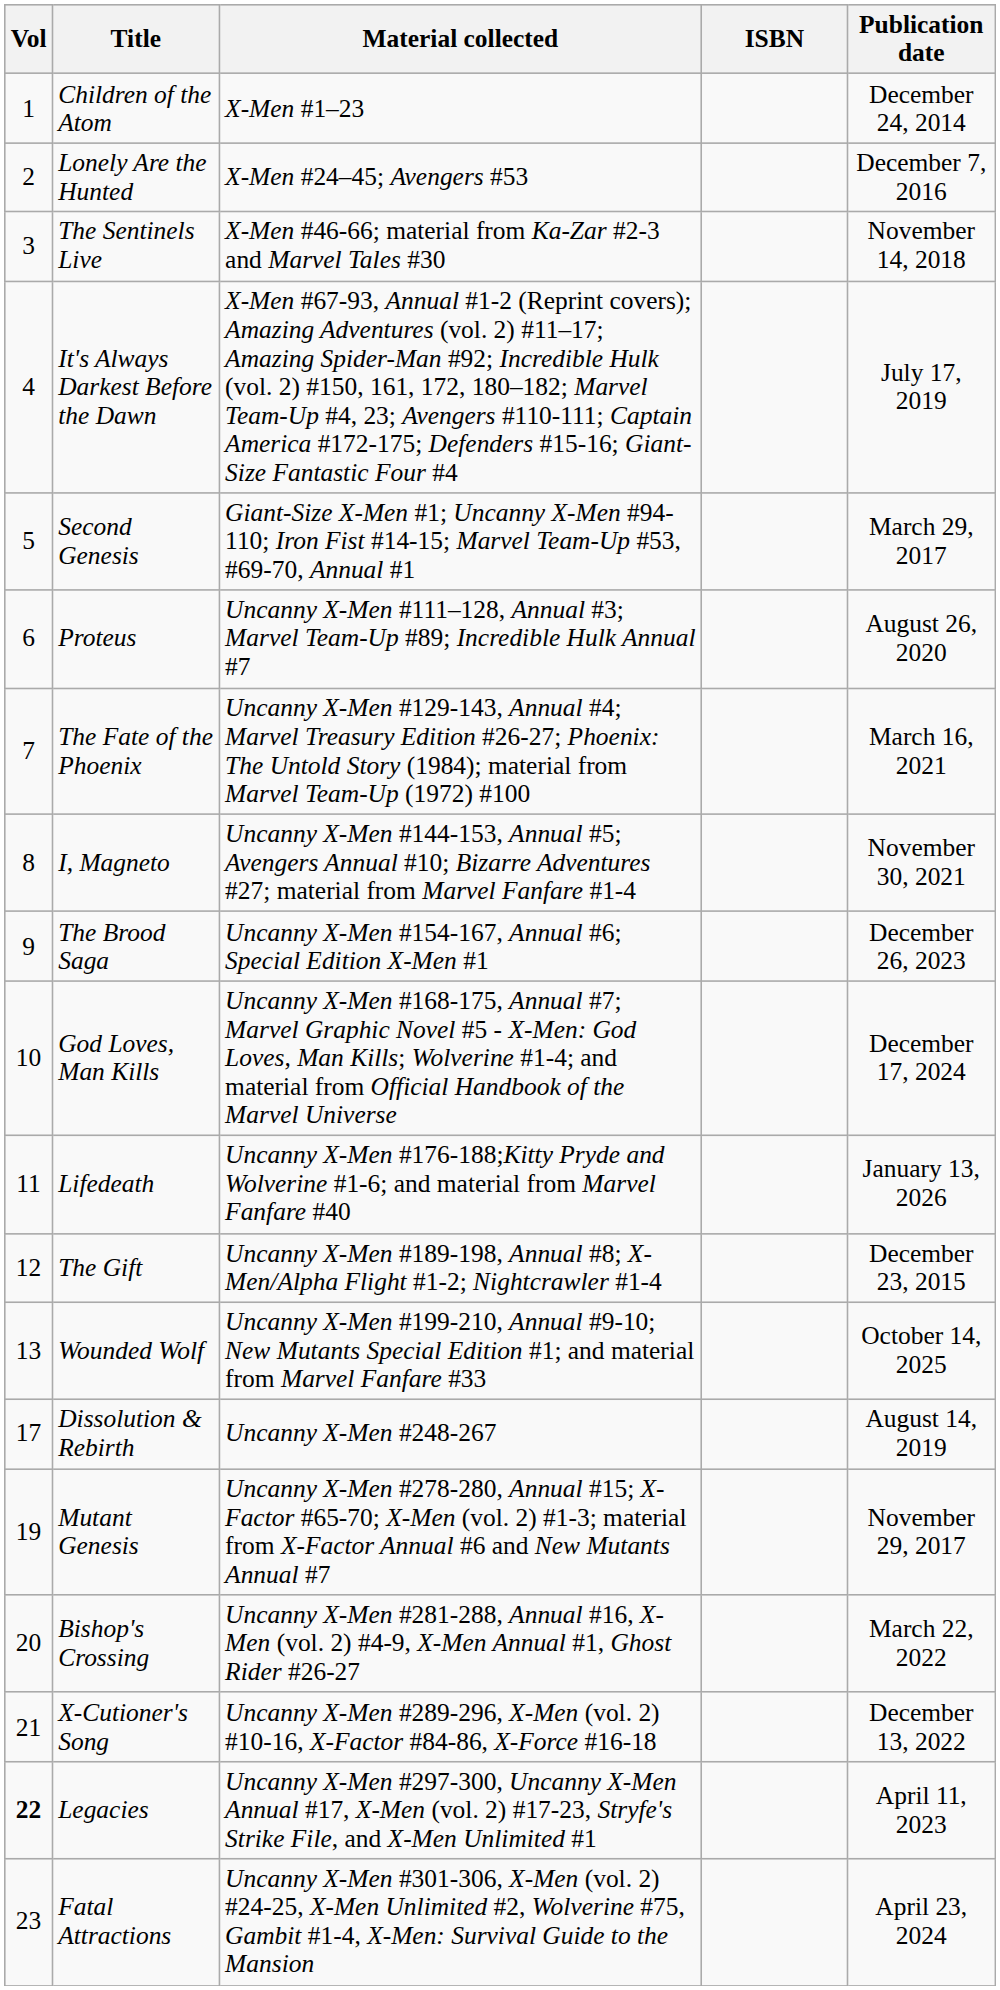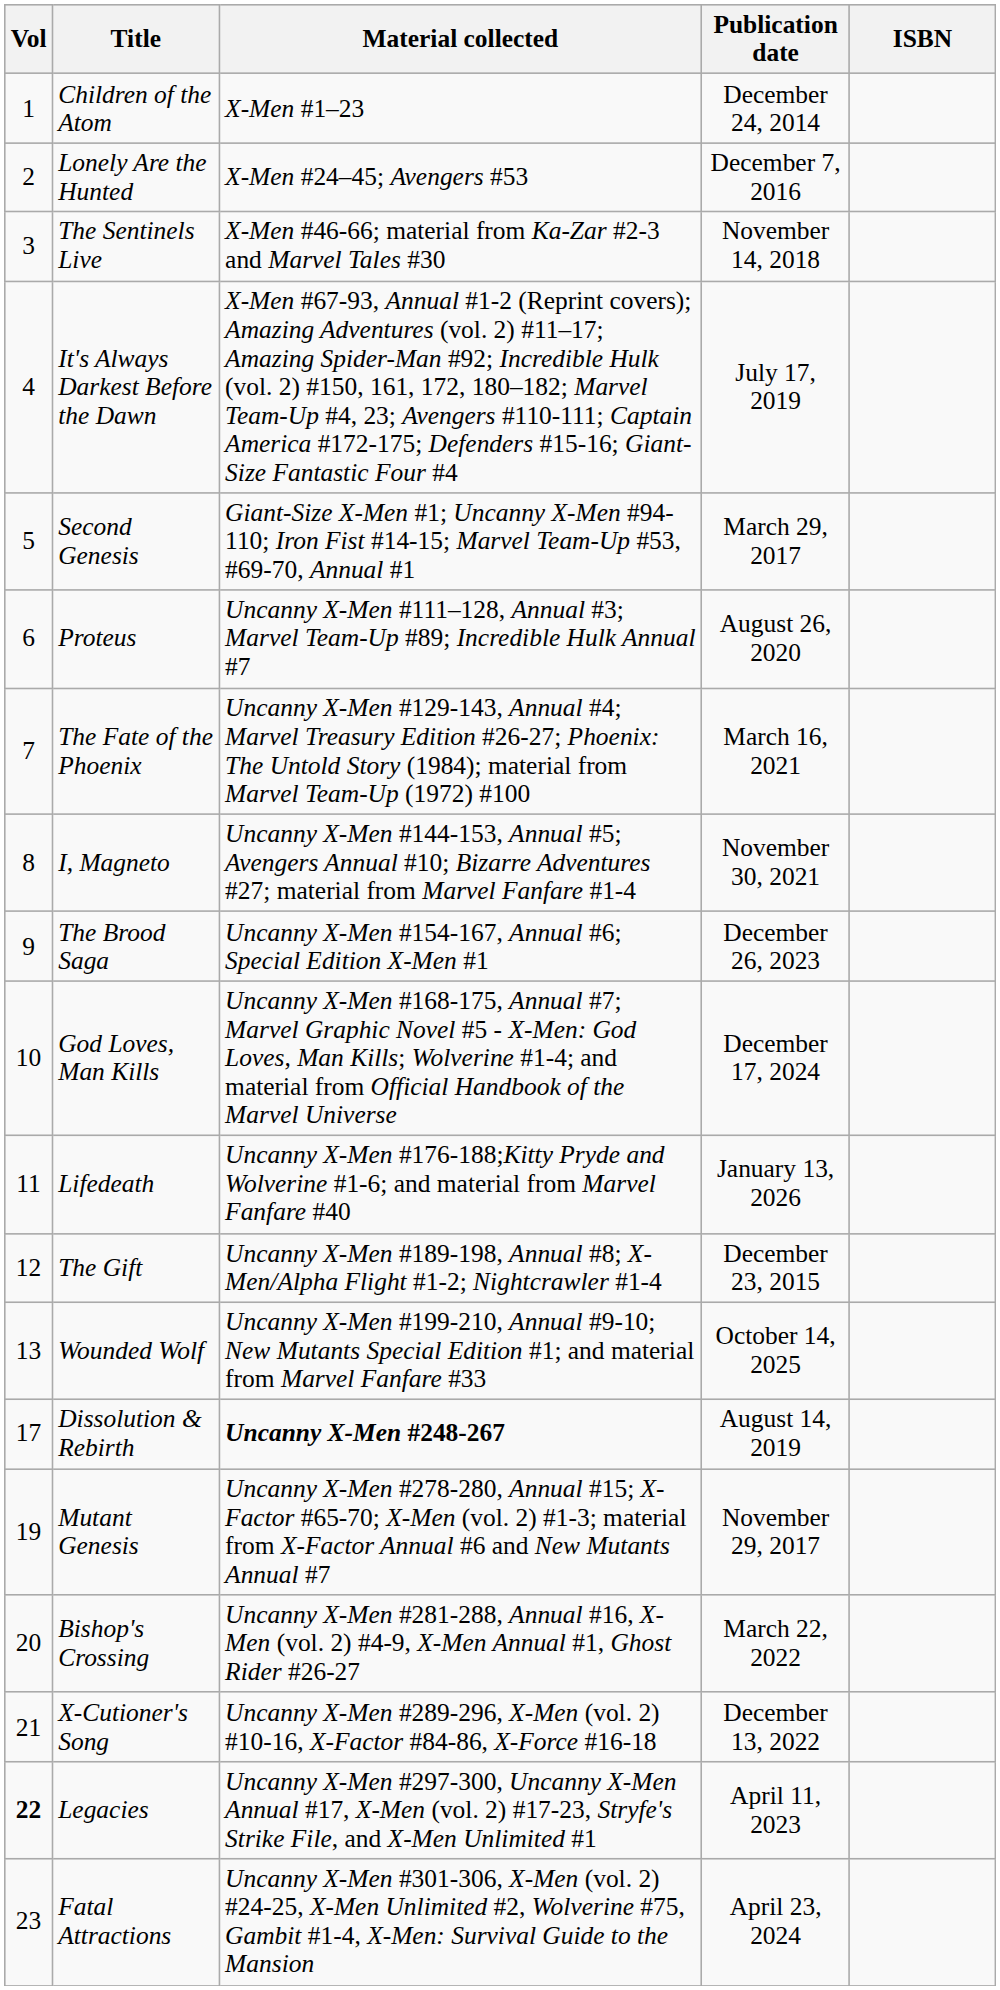 <table class="wikitable" width="100%">
 <tr>
 <th width=3%>Vol</th>
 <th width=17%>Title</th>
 <th width=50%>Material collected</th>
+<th width=15%>Publication date</th>
 <th width=15%>ISBN</th>
-<th width=15%>Publication date</th>
 </tr>
 <tr>
 <td align="center">1</td>
 <td><em>Children of the Atom</em></td>
 <td><em>X-Men</em> #1–23</td>
+<td align="center">December 24, 2014</td>
 <td align="center"></td>
-<td align="center">December 24, 2014</td>
 </tr>
 <tr>
 <td align="center">2</td>
 <td><em>Lonely Are the Hunted</em></td>
 <td><em>X-Men</em> #24–45; <em>Avengers</em> #53</td>
+<td align="center">December 7, 2016</td>
 <td align="center"></td>
-<td align="center">December 7, 2016</td>
 </tr>
 <tr>
 <td align="center">3</td>
 <td><em>The Sentinels Live</em></td>
 <td><em>X-Men</em> #46-66; material from <em>Ka-Zar</em> #2-3 and <em>Marvel Tales</em> #30</td>
+<td align="center">November 14, 2018</td>
 <td align="center"></td>
-<td align="center">November 14, 2018</td>
 </tr>
 <tr>
 <td align="center">4</td>
 <td><em>It's Always Darkest Before the Dawn </em></td>
 <td><em>X-Men</em> #67-93, <em>Annual</em> #1-2 (Reprint covers); <em>Amazing Adventures</em> (vol. 2) #11–17; <em>Amazing Spider-Man</em> #92; <em>Incredible Hulk</em> (vol. 2) #150, 161, 172, 180–182; <em>Marvel Team-Up</em> #4, 23; <em>Avengers</em> #110-111; <em>Captain America</em> #172-175; <em>Defenders</em> #15-16; <em>Giant-Size Fantastic Four</em> #4</td>
+<td align="center">July 17, 2019</td>
 <td align="center"></td>
-<td align="center">July 17, 2019</td>
 </tr>
 <tr>
 <td align="center">5</td>
 <td><em>Second Genesis</em></td>
 <td><em>Giant-Size X-Men</em> #1; <em>Uncanny X-Men</em> #94-110; <em>Iron Fist</em> #14-15; <em>Marvel Team-Up</em> #53, #69-70, <em>Annual</em> #1</td>
+<td align="center">March 29, 2017</td>
 <td align="center"></td>
-<td align="center">March 29, 2017</td>
 </tr>
 <tr>
 <td align="center">6</td>
 <td><em>Proteus</em></td>
 <td><em>Uncanny X-Men</em> #111–128, <em>Annual</em> #3; <em>Marvel Team-Up</em> #89; <em>Incredible Hulk Annual</em> #7</td>
+<td align="center">August 26, 2020</td>
 <td align="center"></td>
-<td align="center">August 26, 2020</td>
 </tr>
 <tr>
 <td align="center">7</td>
 <td><em>The Fate of the Phoenix</em></td>
 <td><em>Uncanny X-Men</em> #129-143, <em>Annual</em> #4; <em>Marvel Treasury Edition</em> #26-27; <em>Phoenix: The Untold Story</em> (1984); material from <em>Marvel Team-Up</em> (1972) #100</td>
+<td align="center">March 16, 2021</td>
 <td align="center"></td>
-<td align="center">March 16, 2021</td>
 </tr>
 <tr>
 <td align="center">8</td>
 <td><em>I, Magneto</em></td>
 <td><em>Uncanny X-Men</em> #144-153, <em>Annual</em> #5; <em>Avengers Annual</em> #10; <em>Bizarre Adventures</em> #27; material from <em>Marvel Fanfare</em> #1-4</td>
+<td align="center">November 30, 2021</td>
 <td align="center"></td>
-<td align="center">November 30, 2021</td>
 </tr>
 <tr>
 <td align="center">9</td>
 <td><em>The Brood Saga</em></td>
 <td><em>Uncanny X-Men</em> #154-167, <em>Annual</em> #6; <em>Special Edition X-Men</em> #1</td>
+<td align="center">December 26, 2023</td>
 <td align="center"></td>
-<td align="center">December 26, 2023</td>
 </tr>
 <tr>
 <td align="center">10</td>
 <td><em>God Loves, Man Kills</em></td>
 <td><em>Uncanny X-Men</em> #168-175, <em>Annual</em> #7; <em>Marvel Graphic Novel</em> #5 - <em>X-Men: God Loves, Man Kills</em>; <em>Wolverine</em> #1-4; and material from <em>Official Handbook of the Marvel Universe</em></td>
+<td align="center">December 17, 2024</td>
 <td align="center"></td>
-<td align="center">December 17, 2024</td>
 </tr>
 <tr>
 <td align="center">11</td>
 <td><em>Lifedeath</em></td>
 <td><em>Uncanny X-Men</em> #176-188;<em>Kitty Pryde and Wolverine</em> #1-6; and material from <em>Marvel Fanfare</em> #40</td>
+<td align="center">January 13, 2026</td>
 <td align="center"></td>
-<td align="center">January 13, 2026</td>
 </tr>
 <tr>
 <td align="center">12</td>
 <td><em>The Gift</em></td>
 <td><em>Uncanny X-Men</em> #189-198, <em>Annual</em> #8; <em>X-Men/Alpha Flight</em> #1-2; <em>Nightcrawler</em> #1-4</td>
+<td align="center">December 23, 2015</td>
 <td align="center"></td>
-<td align="center">December 23, 2015</td>
 </tr>
 <tr>
 <td align="center">13</td>
 <td><em>Wounded Wolf</em></td>
 <td><em>Uncanny X-Men</em> #199-210, <em>Annual</em> #9-10; <em>New Mutants Special Edition</em> #1; and material from <em>Marvel Fanfare</em> #33</td>
+<td align="center">October 14, 2025</td>
 <td align="center"></td>
-<td align="center">October 14, 2025</td>
 </tr>
 <tr>
 <td align="center">17</td>
 <td><em>Dissolution & Rebirth</em></td>
-<td><em>Uncanny X-Men</em> #248-267</td>
+<td><strong><em>Uncanny X-Men</em> #248-267</strong></td>
+<td align="center">August 14, 2019</td>
 <td align="center"></td>
-<td align="center">August 14, 2019</td>
 </tr>
 <tr>
 <td align="center">19</td>
 <td><em>Mutant Genesis</em></td>
 <td><em>Uncanny X-Men</em> #278-280, <em>Annual</em> #15; <em>X-Factor</em> #65-70; <em>X-Men</em> (vol. 2) #1-3; material from <em>X-Factor Annual</em> #6 and <em>New Mutants Annual</em> #7</td>
+<td align="center">November 29, 2017</td>
 <td align="center"></td>
-<td align="center">November 29, 2017</td>
 </tr>
 <tr>
 <td align="center">20</td>
 <td><em>Bishop's Crossing</em></td>
 <td><em>Uncanny X-Men</em> #281-288, <em>Annual</em> #16, <em>X-Men</em> (vol. 2) #4-9, <em>X-Men Annual</em> #1, <em>Ghost Rider</em> #26-27</td>
+<td align="center">March 22, 2022</td>
 <td align="center"></td>
-<td align="center">March 22, 2022</td>
 </tr>
 <tr>
 <td align="center">21</td>
 <td><em>X-Cutioner's Song</em></td>
 <td><em>Uncanny X-Men</em> #289-296, <em>X-Men</em> (vol. 2) #10-16, <em>X-Factor</em> #84-86, <em>X-Force</em> #16-18</td>
+<td align="center">December 13, 2022</td>
 <td align="center"></td>
-<td align="center">December 13, 2022</td>
 </tr>
 <tr>
 <td align="center"><strong>22</strong></td>
 <td><em>Legacies</em></td>
 <td><em>Uncanny X-Men</em> #297-300, <em>Uncanny X-Men Annual</em> #17, <em>X-Men</em> (vol. 2) #17-23, <em>Stryfe's Strike File</em>, and <em>X-Men Unlimited</em> #1</td>
+<td align="center">April 11, 2023</td>
 <td align="center"></td>
-<td align="center">April 11, 2023</td>
 </tr>
 <tr>
 <td align="center">23</td>
 <td><em>Fatal Attractions</em></td>
 <td><em>Uncanny X-Men</em> #301-306, <em>X-Men</em> (vol. 2) #24-25, <em>X-Men Unlimited</em> #2, <em>Wolverine</em> #75, <em>Gambit</em> #1-4, <em>X-Men: Survival Guide to the Mansion</em></td>
+<td align="center">April 23, 2024</td>
 <td align="center"></td>
-<td align="center">April 23, 2024</td>
 </tr>
 </table>
